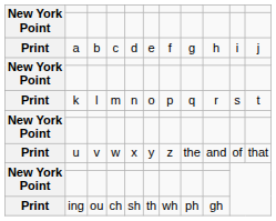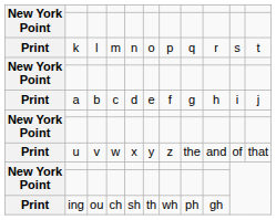 <table class=wikitable>
 <tr align=center>
 <th rowspan=2>New York <br>Point </th>
+<td></td>
+<td></td>
+<td></td>
+<td></td>
+<td></td>
+<td></td>
+<td></td>
+<td></td>
+<td></td>
+<td></td>
+</tr>
+<tr align=center valign="top">
+<td> <span></span> </td>
+<td> <span></span> </td>
+<td> <span></span> </td>
+<td> <span></span> </td>
+<td> <span></span> </td>
+<td> <span></span> </td>
+<td> <span></span> </td>
+<td> <span></span> </td>
+<td> <span></span> </td>
+<td> <span></span> </td>
+</tr>
+<tr align=center>
+<th>Print</th>
+<td>k</td>
+<td>l</td>
+<td>m</td>
+<td>n</td>
+<td>o</td>
+<td>p</td>
+<td>q</td>
+<td>r</td>
+<td>s</td>
+<td>t</td>
+</tr>
+<tr align=center>
+<th rowspan=2>New York <br>Point</th>
 <td></td>
 <td></td>
 <td></td>
 <td></td>
 <td></td>
 <td></td>
 <td></td>
 <td></td>
 <td></td>
 <td></td>
 </tr>
 <tr align=center valign="top">
 <td> <span></span> </td>
 <td> <span></span> </td>
 <td> <span></span> </td>
 <td> <span></span> </td>
 <td> <span></span> </td>
 <td> <span></span> </td>
 <td> <span></span> </td>
 <td> <span></span> </td>
 <td> <span></span> </td>
 <td> <span></span> </td>
 </tr>
 <tr align=center>
 <th>Print</th>
 <td>a</td>
 <td>b</td>
 <td>c</td>
 <td>d</td>
 <td>e</td>
 <td>f</td>
 <td>g</td>
 <td>h</td>
 <td>i</td>
 <td>j</td>
-</tr>
-<tr align=center>
-<th rowspan=2>New York <br>Point</th>
-<td></td>
-<td></td>
-<td></td>
-<td></td>
-<td></td>
-<td></td>
-<td></td>
-<td></td>
-<td></td>
-<td></td>
-</tr>
-<tr align=center valign="top">
-<td> <span></span> </td>
-<td> <span></span> </td>
-<td> <span></span> </td>
-<td> <span></span> </td>
-<td> <span></span> </td>
-<td> <span></span> </td>
-<td> <span></span> </td>
-<td> <span></span> </td>
-<td> <span></span> </td>
-<td> <span></span> </td>
-</tr>
-<tr align=center>
-<th>Print</th>
-<td>k</td>
-<td>l</td>
-<td>m</td>
-<td>n</td>
-<td>o</td>
-<td>p</td>
-<td>q</td>
-<td>r</td>
-<td>s</td>
-<td>t</td>
 </tr>
 <tr align=center>
 <th rowspan=2>New York <br>Point</th>
 <td></td>
 <td></td>
 <td></td>
 <td></td>
 <td></td>
 <td></td>
 <td></td>
 <td></td>
 <td></td>
 <td></td>
 </tr>
 <tr align=center valign="top">
 <td> <span></span> </td>
 <td> <span></span> </td>
 <td> <span></span> </td>
 <td> <span></span> </td>
 <td> <span></span> </td>
 <td> <span></span> </td>
 <td> <span></span> </td>
 <td> <span></span> </td>
 <td> <span></span> </td>
 <td> <span></span> </td>
 </tr>
 <tr align=center>
 <th>Print</th>
 <td>u</td>
 <td>v</td>
 <td>w</td>
 <td>x</td>
 <td>y</td>
 <td>z</td>
 <td>the</td>
 <td>and</td>
 <td>of</td>
 <td>that</td>
 </tr>
 <tr align=center>
 <th rowspan=2>New York <br>Point</th>
 <td></td>
 <td></td>
 <td></td>
 <td></td>
 <td></td>
 <td></td>
 <td></td>
 <td></td>
 </tr>
 <tr align=center valign="top">
 <td> <span></span> </td>
 <td> <span></span> </td>
 <td> <span></span> </td>
 <td> <span></span> </td>
 <td> <span></span> </td>
 <td> <span></span> </td>
 <td> <span></span> </td>
 <td> <span></span> </td>
 </tr>
 <tr align=center>
 <th>Print</th>
 <td>ing</td>
 <td>ou</td>
 <td>ch</td>
 <td>sh</td>
 <td>th</td>
 <td>wh</td>
 <td>ph</td>
 <td>gh</td>
 </tr>
 </table>
